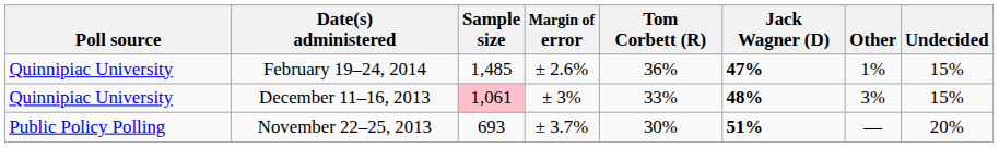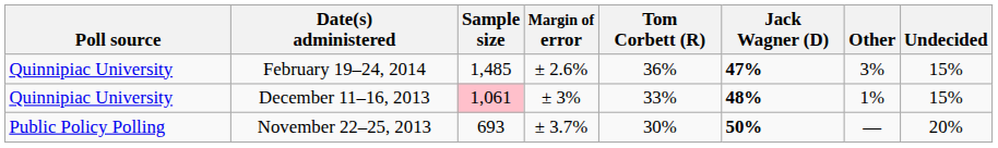 <table class="wikitable">
 <tr valign= bottom>
 <th style="width:190px;">Poll source</th>
 <th style="width:190px;">Date(s)<br>administered</th>
 <th class=small>Sample<br>size</th>
 <th><small>Margin of</small><br>error</th>
 <th style="width:100px;">Tom<br>Corbett (R)</th>
 <th style="width:100px;">Jack<br>Wagner (D)</th>
 <th style="width:40px;">Other</th>
 <th style="width:40px;">Undecided</th>
 </tr>
 <tr>
 <td><a href='#'>Quinnipiac University</a></td>
 <td align=center>February 19–24, 2014</td>
 <td align=center>1,485</td>
 <td align=center>± 2.6%</td>
 <td align=center>36%</td>
 <td><strong>47%</strong></td>
-<td align=center>1%</td>
+<td align=center>3%</td>
 <td align=center>15%</td>
 </tr>
 <tr>
 <td><a href='#'>Quinnipiac University</a></td>
 <td align=center>December 11–16, 2013</td>
 <td align=center style="background: pink;">1,061</td>
 <td align=center>± 3%</td>
 <td align=center>33%</td>
 <td><strong>48%</strong></td>
-<td align=center>3%</td>
+<td align=center>1%</td>
 <td align=center>15%</td>
 </tr>
 <tr>
 <td><a href='#'>Public Policy Polling</a></td>
 <td align=center>November 22–25, 2013</td>
 <td align=center>693</td>
 <td align=center>± 3.7%</td>
 <td align=center>30%</td>
-<td><strong>51%</strong></td>
+<td><strong>50%</strong></td>
 <td align=center>—</td>
 <td align=center>20%</td>
 </tr>
 </table>
